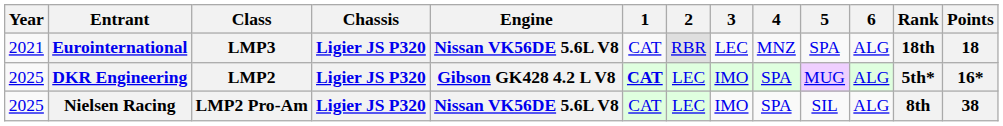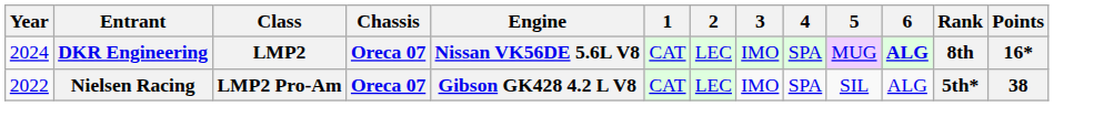 <table class="wikitable" style="text-align:center; font-size:85%">
 <tr>
 <th>Year</th>
 <th>Entrant</th>
 <th>Class</th>
 <th>Chassis</th>
 <th>Engine</th>
 <th>1</th>
 <th>2</th>
 <th>3</th>
 <th>4</th>
 <th>5</th>
 <th>6</th>
 <th>Rank</th>
 <th>Points</th>
 </tr>
 <tr>
-<td><a href='#'>2021</a></td>
-<th><a href='#'>Eurointernational</a></th>
-<th>LMP3</th>
-<th><a href='#'>Ligier JS P320</a></th>
-<th><a href='#'>Nissan VK56DE</a> 5.6L V8</th>
-<td><a href='#'>CAT</a></td>
-<td style="background:#DFDFDF;"><a href='#'>RBR</a><br></td>
-<td><a href='#'>LEC</a></td>
-<td><a href='#'>MNZ</a></td>
-<td><a href='#'>SPA</a></td>
-<td><a href='#'>ALG</a></td>
-<th>18th</th>
-<th>18</th>
-</tr>
-<tr>
-<td><a href='#'>2025</a></td>
+<td><a href='#'>2024</a></td>
 <th nowrap><a href='#'>DKR Engineering</a></th>
 <th>LMP2</th>
-<th><a href='#'>Ligier JS P320</a></th>
-<th nowrap><a href='#'>Gibson</a> GK428 4.2 L V8</th>
-<td style="background:#DFFFDF;"><strong><a href='#'>CAT</a><br></strong></td>
+<th nowrap><a href='#'>Oreca 07</a></th>
+<th><a href='#'>Nissan VK56DE</a> 5.6L V8</th>
+<td style="background:#DFFFDF;"><a href='#'>CAT</a><br></td>
 <td style="background:#DFFFDF;"><a href='#'>LEC</a><br></td>
 <td style="background:#DFFFDF;"><a href='#'>IMO</a><br></td>
 <td style="background:#DFFFDF;"><a href='#'>SPA</a><br></td>
 <td style="background:#EFCFFF;"><a href='#'>MUG</a><br></td>
-<td style="background:#DFFFDF;"><a href='#'>ALG</a><br></td>
-<th>5th*</th>
+<td style="background:#DFFFDF;"><strong><a href='#'>ALG</a><br></strong></td>
+<th>8th</th>
 <th>16*</th>
 </tr>
 <tr>
-<td><a href='#'>2025</a></td>
+<td><a href='#'>2022</a></td>
 <th>Nielsen Racing</th>
 <th nowrap>LMP2 Pro-Am</th>
-<th><a href='#'>Ligier JS P320</a></th>
-<th><a href='#'>Nissan VK56DE</a> 5.6L V8</th>
+<th><a href='#'>Oreca 07</a></th>
+<th><a href='#'>Gibson</a> GK428 4.2 L V8</th>
 <td style="background:#DFFFDF;"><a href='#'>CAT</a><br></td>
 <td style="background:#DFFFDF;"><a href='#'>LEC</a><br></td>
 <td style="background:#;"><a href='#'>IMO</a><br></td>
 <td style="background:#;"><a href='#'>SPA</a><br></td>
 <td style="background:#;"><a href='#'>SIL</a><br></td>
 <td style="background:#;"><a href='#'>ALG</a><br></td>
-<th>8th</th>
+<th>5th*</th>
 <th>38</th>
 </tr>
 </table>
